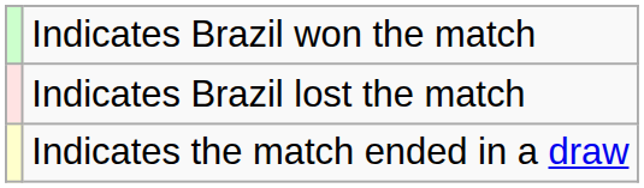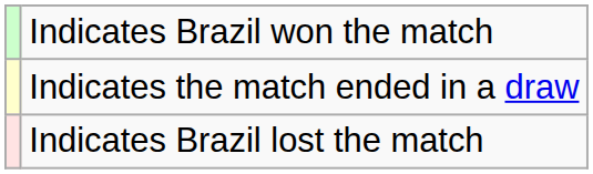 <table class="wikitable plainrowheaders">
 <tr>
 <th scope="row" style="text-align:center; background:#CCFFCC"></th>
 <td>Indicates Brazil won the match</td>
 </tr>
 <tr>
+<th scope="row" style="text-align:center; background:#FFFFCC"></th>
+<td>Indicates the match ended in a <a href='#'>draw</a></td>
+</tr>
+<tr>
 <th scope="row" style="text-align:center; background:#FFE3E3"></th>
 <td>Indicates Brazil lost the match</td>
 </tr>
-<tr>
-<th scope="row" style="text-align:center; background:#FFFFCC"></th>
-<td>Indicates the match ended in a <a href='#'>draw</a></td>
-</tr>
 </table>
